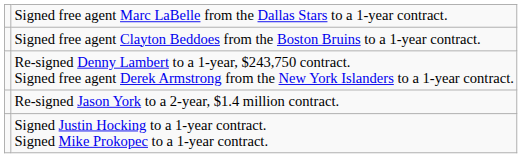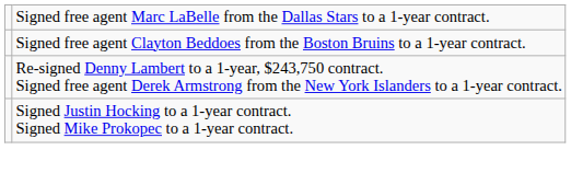 <table class="wikitable">
 <tr>
 <td></td>
 <td>Signed free agent <a href='#'>Marc LaBelle</a> from the <a href='#'>Dallas Stars</a> to a 1-year contract.</td>
 </tr>
 <tr>
 <td></td>
 <td>Signed free agent <a href='#'>Clayton Beddoes</a> from the <a href='#'>Boston Bruins</a> to a 1-year contract.</td>
 </tr>
 <tr>
 <td></td>
 <td>Re-signed <a href='#'>Denny Lambert</a> to a 1-year, $243,750 contract.<br>Signed free agent <a href='#'>Derek Armstrong</a> from the <a href='#'>New York Islanders</a> to a 1-year contract.</td>
 </tr>
 <tr>
 <td></td>
-<td>Re-signed <a href='#'>Jason York</a> to a 2-year, $1.4 million contract.</td>
-</tr>
-<tr>
-<td></td>
 <td>Signed <a href='#'>Justin Hocking</a> to a 1-year contract.<br>Signed <a href='#'>Mike Prokopec</a> to a 1-year contract.</td>
 </tr>
 </table>
